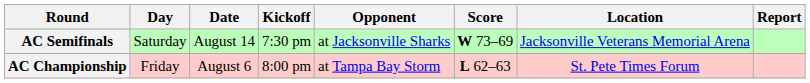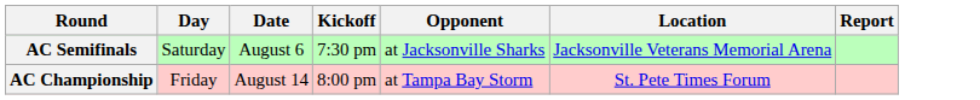 <table class="wikitable" style="font-size: 95%;">
 <tr>
 <th>Round</th>
 <th>Day</th>
 <th>Date</th>
 <th>Kickoff</th>
 <th>Opponent</th>
-<th>Score</th>
 <th>Location</th>
 <th>Report</th>
 </tr>
 <tr style= background:#bbffbb;>
 <th>AC Semifinals</th>
 <td align="center">Saturday</td>
-<td align="center">August 14</td>
+<td align="center">August 6</td>
 <td>7:30 pm</td>
 <td>at <a href='#'>Jacksonville Sharks</a></td>
-<td align="center"><strong>W</strong> 73–69</td>
 <td align="center"><a href='#'>Jacksonville Veterans Memorial Arena</a></td>
 <td align="center"></td>
 </tr>
 <tr style= background:#ffcccc;>
 <th>AC Championship</th>
 <td align="center">Friday</td>
-<td align="center">August 6</td>
+<td align="center">August 14</td>
 <td>8:00 pm</td>
 <td>at <a href='#'>Tampa Bay Storm</a></td>
-<td align="center"><strong>L</strong> 62–63</td>
 <td align="center"><a href='#'>St. Pete Times Forum</a></td>
 <td align="center"></td>
 </tr>
 </table>
